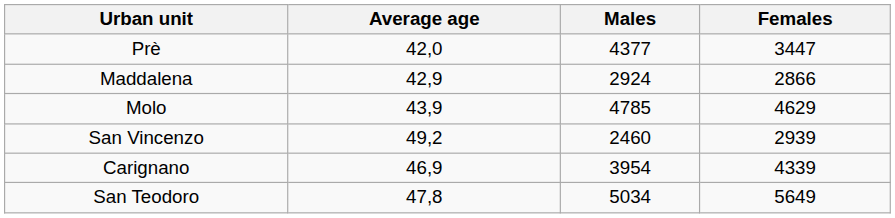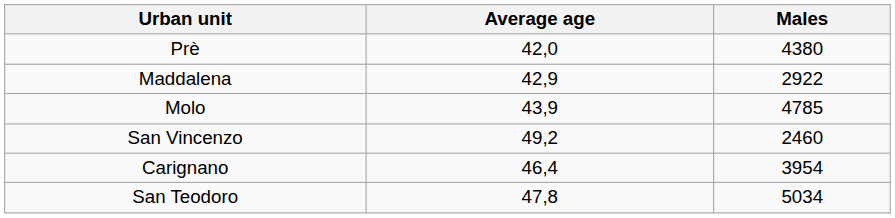 <table class="wikitable" style="width:60%;text-align:center;">
 <tr>
 <th>Urban unit</th>
 <th>Average age</th>
 <th>Males</th>
-<th>Females</th>
 </tr>
 <tr>
 <td>Prè</td>
 <td>42,0</td>
-<td>4377</td>
-<td>3447</td>
+<td>4380</td>
 </tr>
 <tr>
 <td>Maddalena</td>
 <td>42,9</td>
-<td>2924</td>
-<td>2866</td>
+<td>2922</td>
 </tr>
 <tr>
 <td>Molo</td>
 <td>43,9</td>
 <td>4785</td>
-<td>4629</td>
 </tr>
 <tr>
 <td>San Vincenzo</td>
 <td>49,2</td>
 <td>2460</td>
-<td>2939</td>
 </tr>
 <tr>
 <td>Carignano</td>
-<td>46,9</td>
+<td>46,4</td>
 <td>3954</td>
-<td>4339</td>
 </tr>
 <tr>
 <td>San Teodoro</td>
 <td>47,8</td>
 <td>5034</td>
-<td>5649</td>
 </tr>
 </table>
